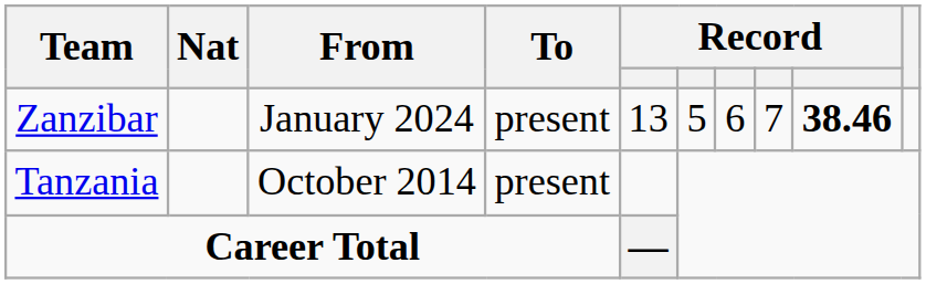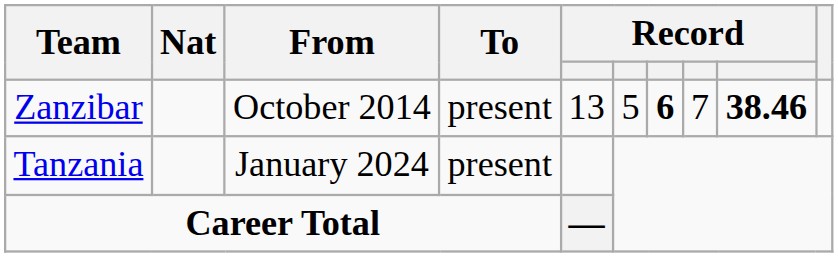 <table class="wikitable" style="text-align: center">
 <tr>
 <th rowspan="2">Team</th>
 <th rowspan="2">Nat</th>
 <th rowspan="2">From</th>
 <th rowspan="2">To</th>
 <th colspan="5">Record</th>
 <th rowspan=2></th>
 </tr>
 <tr>
 <th></th>
 <th></th>
 <th></th>
 <th></th>
 <th></th>
 </tr>
 <tr>
 <td><a href='#'>Zanzibar</a></td>
 <td></td>
-<td align="center">January 2024</td>
+<td>October 2014</td>
 <td>present</td>
 <td>13</td>
 <td>5</td>
-<td>6</td>
+<td><strong>6</strong></td>
 <td>7</td>
 <td><strong>38.46</strong></td>
 <td></td>
 </tr>
 <tr>
 <td align="left"><a href='#'>Tanzania</a></td>
 <td align="center"></td>
-<td>October 2014</td>
+<td align="center">January 2024</td>
 <td align="center">present<br></td>
 <td></td>
 </tr>
 <tr>
 <td colspan=4><strong>Career Total</strong><br></td>
 <th>—</th>
 </tr>
 </table>
